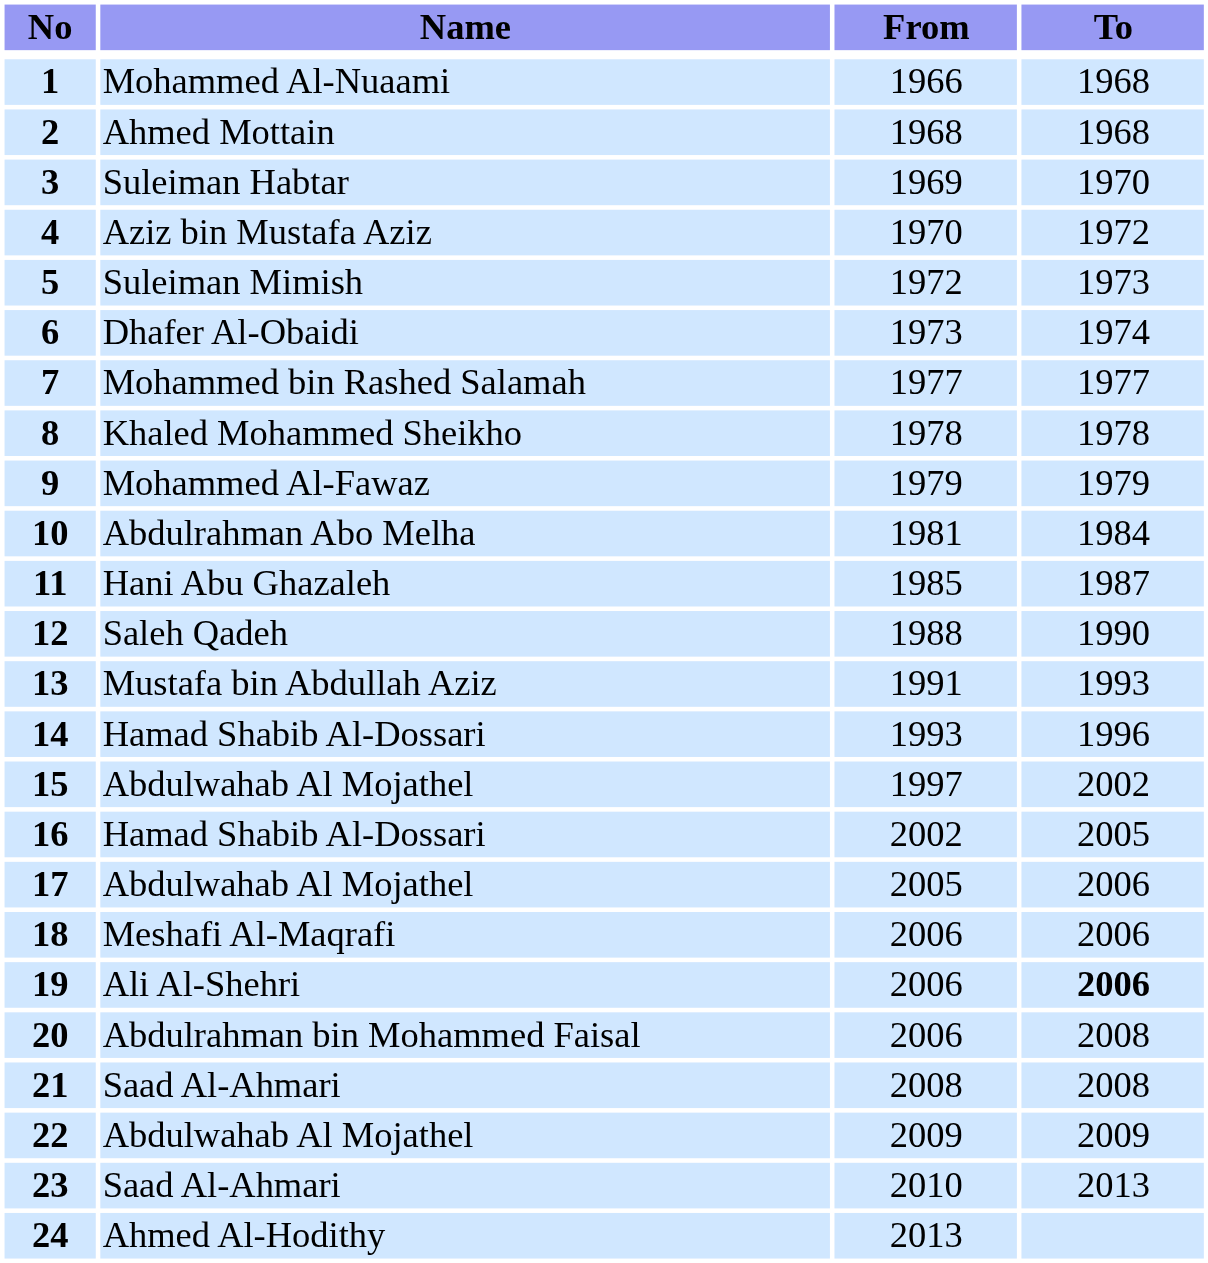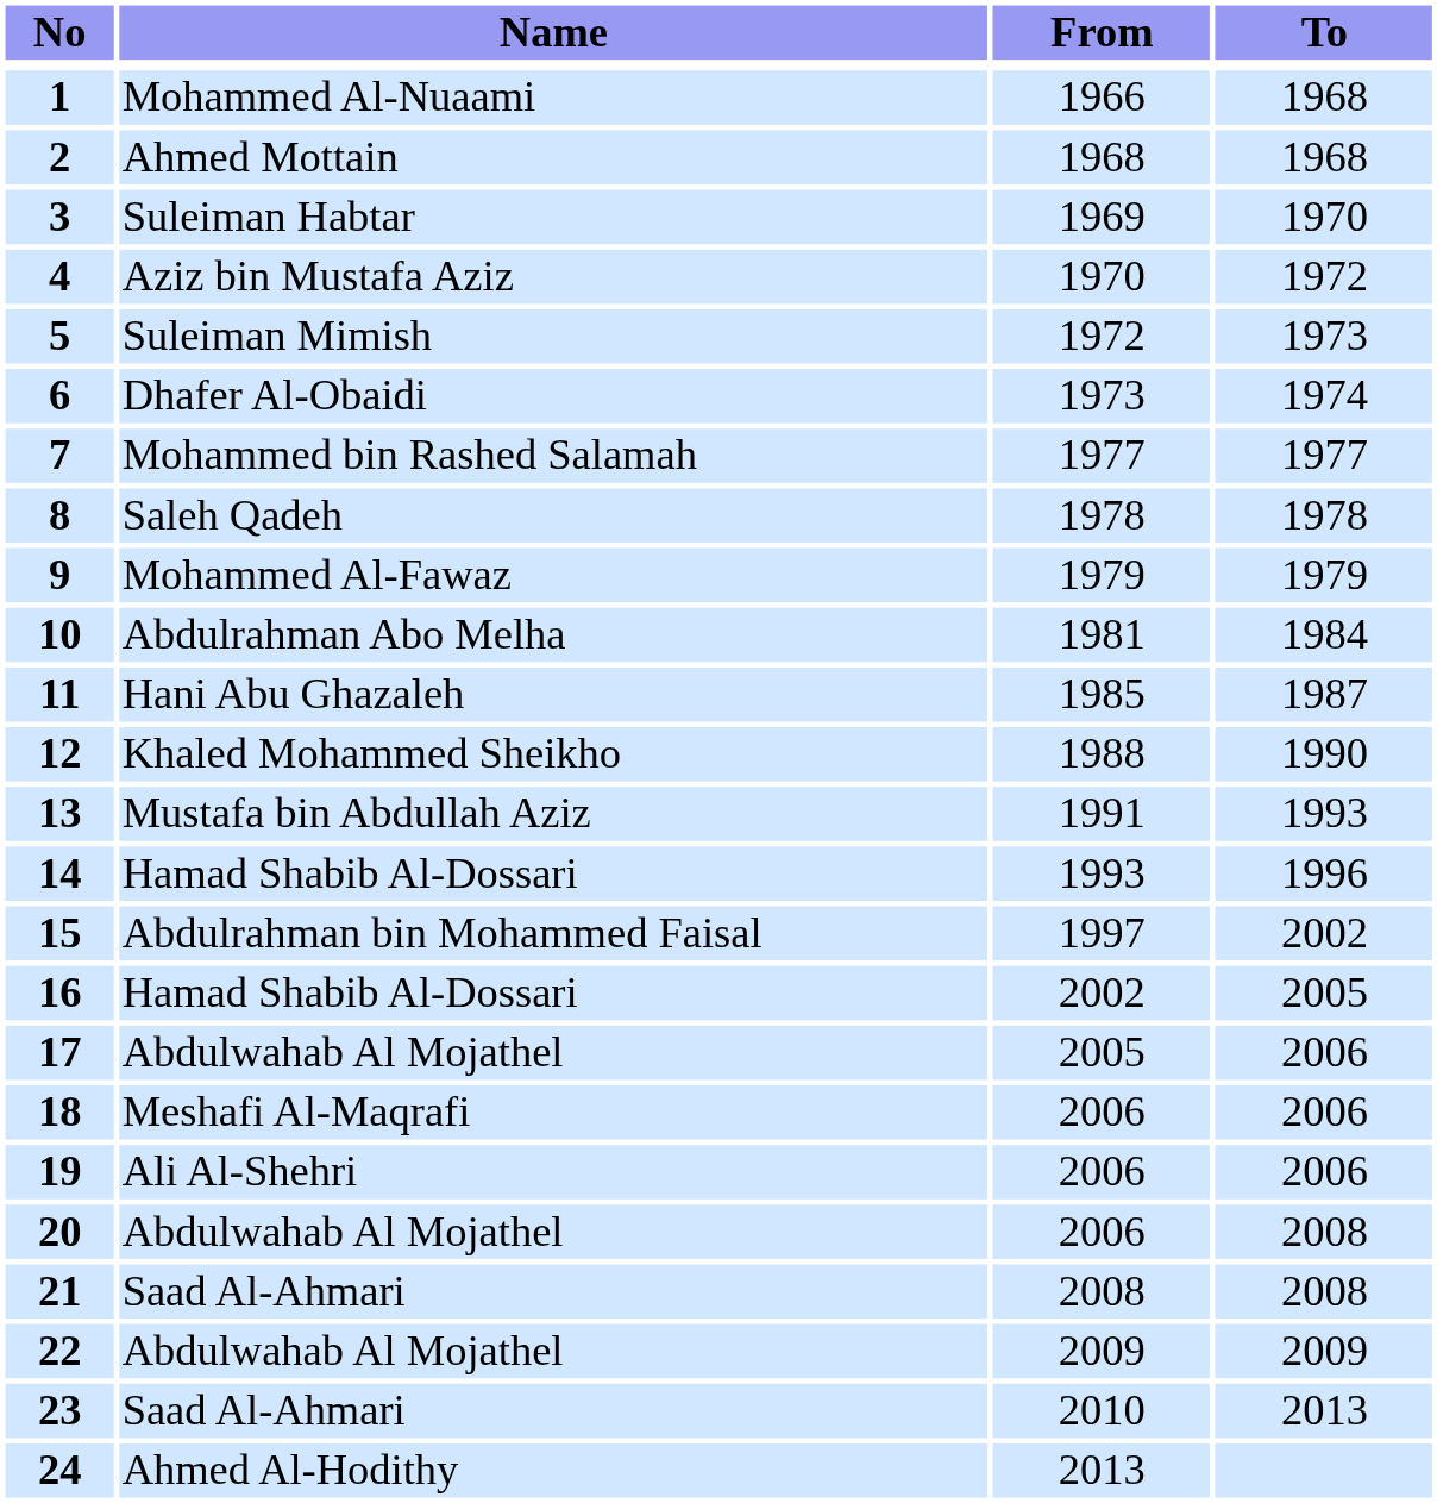 <table width=60%>
 <tr bgcolor=#9799F3>
 <th width=5%>No</th>
 <th width=40%>Name</th>
 <th width=10%>From</th>
 <th width=10%>To</th>
 </tr>
 <tr>
 </tr>
 <tr bgcolor=#D0E7FF>
 <td align=center><strong>1</strong></td>
 <td align=Left> Mohammed Al-Nuaami</td>
 <td align=center>1966</td>
 <td align=center>1968</td>
 </tr>
 <tr bgcolor=#D0E7FF>
 <td align=center><strong>2</strong></td>
 <td align=Left> Ahmed Mottain</td>
 <td align=center>1968</td>
 <td align=center>1968</td>
 </tr>
 <tr bgcolor=#D0E7FF>
 <td align=center><strong>3</strong></td>
 <td align=Left> Suleiman Habtar</td>
 <td align=center>1969</td>
 <td align=center>1970</td>
 </tr>
 <tr bgcolor=#D0E7FF>
 <td align=center><strong>4</strong></td>
 <td align=Left> Aziz bin Mustafa Aziz</td>
 <td align=center>1970</td>
 <td align=center>1972</td>
 </tr>
 <tr bgcolor=#D0E7FF>
 <td align=center><strong>5</strong></td>
 <td align=Left> Suleiman Mimish</td>
 <td align=center>1972</td>
 <td align=center>1973</td>
 </tr>
 <tr bgcolor=#D0E7FF>
 <td align=center><strong>6</strong></td>
 <td align=Left> Dhafer Al-Obaidi</td>
 <td align=center>1973</td>
 <td align=center>1974</td>
 </tr>
 <tr bgcolor=#D0E7FF>
 <td align=center><strong>7</strong></td>
 <td align=Left> Mohammed bin Rashed Salamah</td>
 <td align=center>1977</td>
 <td align=center>1977</td>
 </tr>
 <tr bgcolor=#D0E7FF>
 <td align=center><strong>8</strong></td>
-<td align=Left> Khaled Mohammed Sheikho</td>
+<td align=Left> Saleh Qadeh</td>
 <td align=center>1978</td>
 <td align=center>1978</td>
 </tr>
 <tr bgcolor=#D0E7FF>
 <td align=center><strong>9</strong></td>
 <td align=Left> Mohammed Al-Fawaz</td>
 <td align=center>1979</td>
 <td align=center>1979</td>
 </tr>
 <tr bgcolor=#D0E7FF>
 <td align=center><strong>10</strong></td>
 <td align=Left> Abdulrahman Abo Melha</td>
 <td align=center>1981</td>
 <td align=center>1984</td>
 </tr>
 <tr bgcolor=#D0E7FF>
 <td align=center><strong>11</strong></td>
 <td align=Left> Hani Abu Ghazaleh</td>
 <td align=center>1985</td>
 <td align=center>1987</td>
 </tr>
 <tr bgcolor=#D0E7FF>
 <td align=center><strong>12</strong></td>
-<td align=Left> Saleh Qadeh</td>
+<td align=Left> Khaled Mohammed Sheikho</td>
 <td align=center>1988</td>
 <td align=center>1990</td>
 </tr>
 <tr bgcolor=#D0E7FF>
 <td align=center><strong>13</strong></td>
 <td align=Left> Mustafa bin Abdullah Aziz</td>
 <td align=center>1991</td>
 <td align=center>1993</td>
 </tr>
 <tr bgcolor=#D0E7FF>
 <td align=center><strong>14</strong></td>
 <td align=Left> Hamad Shabib Al-Dossari</td>
 <td align=center>1993</td>
 <td align=center>1996</td>
 </tr>
 <tr bgcolor=#D0E7FF>
 <td align=center><strong>15</strong></td>
-<td align=Left> Abdulwahab Al Mojathel</td>
+<td align=Left> Abdulrahman bin Mohammed Faisal</td>
 <td align=center>1997</td>
 <td align=center>2002</td>
 </tr>
 <tr bgcolor=#D0E7FF>
 <td align=center><strong>16</strong></td>
 <td align=Left> Hamad Shabib Al-Dossari</td>
 <td align=center>2002</td>
 <td align=center>2005</td>
 </tr>
 <tr bgcolor=#D0E7FF>
 <td align=center><strong>17</strong></td>
 <td align=Left> Abdulwahab Al Mojathel</td>
 <td align=center>2005</td>
 <td align=center>2006</td>
 </tr>
 <tr bgcolor=#D0E7FF>
 <td align=center><strong>18</strong></td>
 <td align=Left> Meshafi Al-Maqrafi</td>
 <td align=center>2006</td>
 <td align=center>2006</td>
 </tr>
 <tr bgcolor=#D0E7FF>
 <td align=center><strong>19</strong></td>
 <td align=Left> Ali Al-Shehri</td>
 <td align=center>2006</td>
-<td align=center><strong>2006</strong></td>
+<td align=center>2006</td>
 </tr>
 <tr bgcolor=#D0E7FF>
 <td align=center><strong>20</strong></td>
-<td align=Left> Abdulrahman bin Mohammed Faisal</td>
+<td align=Left> Abdulwahab Al Mojathel</td>
 <td align=center>2006</td>
 <td align=center>2008</td>
 </tr>
 <tr bgcolor=#D0E7FF>
 <td align=center><strong>21</strong></td>
 <td align=Left> Saad Al-Ahmari</td>
 <td align=center>2008</td>
 <td align=center>2008</td>
 </tr>
 <tr bgcolor=#D0E7FF>
 <td align=center><strong>22</strong></td>
 <td align=Left> Abdulwahab Al Mojathel</td>
 <td align=center>2009</td>
 <td align=center>2009</td>
 </tr>
 <tr bgcolor=#D0E7FF>
 <td align=center><strong>23</strong></td>
 <td align=Left> Saad Al-Ahmari</td>
 <td align=center>2010</td>
 <td align=center>2013</td>
 </tr>
 <tr bgcolor=#D0E7FF>
 <td align=center><strong>24</strong></td>
 <td align=Left> Ahmed Al-Hodithy</td>
 <td align=center>2013</td>
 <td align=center></td>
 </tr>
 </table>
